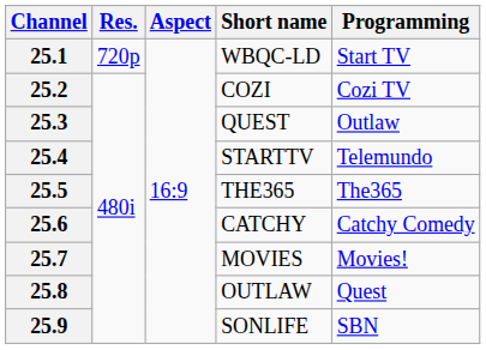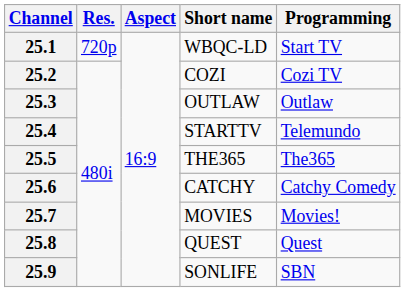 <table class="wikitable">
 <tr>
 <th scope = "col"><a href='#'>Channel</a></th>
 <th scope = "col"><a href='#'>Res.</a></th>
 <th scope = "col"><a href='#'>Aspect</a></th>
 <th scope = "col">Short name</th>
 <th scope = "col">Programming</th>
 </tr>
 <tr>
 <th scope = "row">25.1</th>
 <td><a href='#'>720p</a></td>
 <td rowspan=9><a href='#'>16:9</a></td>
 <td>WBQC-LD</td>
 <td><a href='#'>Start TV</a></td>
 </tr>
 <tr>
 <th scope = "row">25.2</th>
 <td rowspan=8><a href='#'>480i</a></td>
 <td>COZI</td>
 <td><a href='#'>Cozi TV</a></td>
 </tr>
 <tr>
 <th scope = "row">25.3</th>
-<td>QUEST</td>
+<td>OUTLAW</td>
 <td><a href='#'>Outlaw</a></td>
 </tr>
 <tr>
 <th scope = "row">25.4</th>
 <td>STARTTV</td>
 <td><a href='#'>Telemundo</a></td>
 </tr>
 <tr>
 <th scope = "row">25.5</th>
 <td>THE365</td>
 <td><a href='#'>The365</a></td>
 </tr>
 <tr>
 <th scope = "row">25.6</th>
 <td>CATCHY</td>
 <td><a href='#'>Catchy Comedy</a></td>
 </tr>
 <tr>
 <th scope = "row">25.7</th>
 <td>MOVIES</td>
 <td><a href='#'>Movies!</a></td>
 </tr>
 <tr>
 <th scope = "row">25.8</th>
-<td>OUTLAW</td>
+<td>QUEST</td>
 <td><a href='#'>Quest</a></td>
 </tr>
 <tr>
 <th scope = "row">25.9</th>
 <td>SONLIFE</td>
 <td><a href='#'>SBN</a></td>
 </tr>
 </table>
